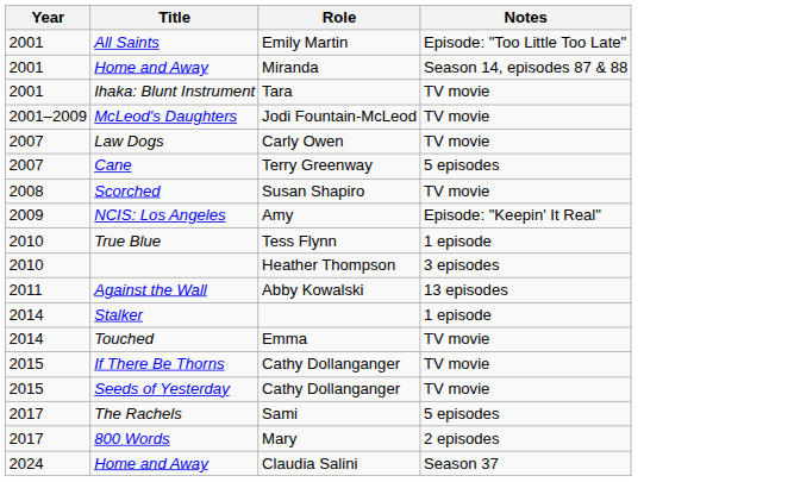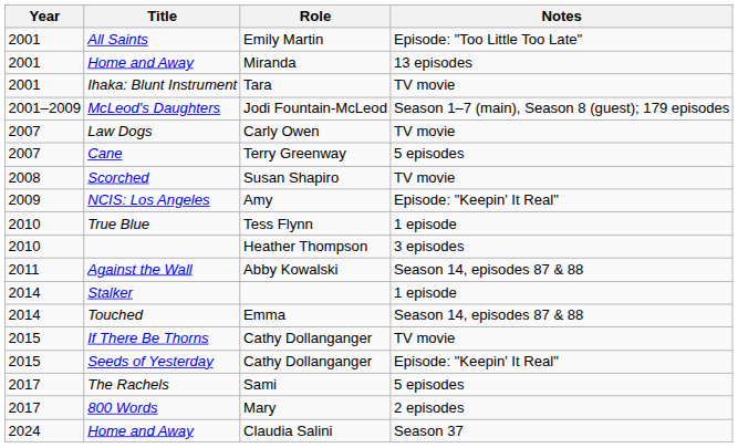 <table class="wikitable sortable">
 <tr>
 <th>Year</th>
 <th>Title</th>
 <th>Role</th>
 <th class="unsortable">Notes</th>
 </tr>
 <tr>
 <td>2001</td>
 <td><em><a href='#'>All Saints</a></em></td>
 <td>Emily Martin</td>
 <td>Episode: "Too Little Too Late"</td>
 </tr>
 <tr>
 <td>2001</td>
 <td><em><a href='#'>Home and Away</a></em></td>
 <td>Miranda</td>
-<td>Season 14, episodes 87 & 88</td>
+<td>13 episodes</td>
 </tr>
 <tr>
 <td>2001</td>
 <td><em>Ihaka: Blunt Instrument</em></td>
 <td>Tara</td>
 <td>TV movie</td>
 </tr>
 <tr>
 <td>2001–2009</td>
 <td><em><a href='#'>McLeod's Daughters</a></em></td>
 <td>Jodi Fountain-McLeod</td>
-<td>TV movie</td>
+<td>Season 1–7 (main), Season 8 (guest); 179 episodes</td>
 </tr>
 <tr>
 <td>2007</td>
 <td><em>Law Dogs</em></td>
 <td>Carly Owen</td>
 <td>TV movie</td>
 </tr>
 <tr>
 <td>2007</td>
 <td><em><a href='#'>Cane</a></em></td>
 <td>Terry Greenway</td>
 <td>5 episodes</td>
 </tr>
 <tr>
 <td>2008</td>
 <td><em><a href='#'>Scorched</a></em></td>
 <td>Susan Shapiro</td>
 <td>TV movie</td>
 </tr>
 <tr>
 <td>2009</td>
 <td><em><a href='#'>NCIS: Los Angeles</a></em></td>
 <td>Amy</td>
 <td>Episode: "Keepin' It Real"</td>
 </tr>
 <tr>
 <td>2010</td>
 <td><em>True Blue</em></td>
 <td>Tess Flynn</td>
 <td>1 episode</td>
 </tr>
 <tr>
 <td>2010</td>
 <td><em></em></td>
 <td>Heather Thompson</td>
 <td>3 episodes</td>
 </tr>
 <tr>
 <td>2011</td>
 <td><em><a href='#'>Against the Wall</a></em></td>
 <td>Abby Kowalski</td>
-<td>13 episodes</td>
+<td>Season 14, episodes 87 & 88</td>
 </tr>
 <tr>
 <td>2014</td>
 <td><em><a href='#'>Stalker</a></em></td>
 <td></td>
 <td>1 episode</td>
 </tr>
 <tr>
 <td>2014</td>
 <td><em>Touched</em></td>
 <td>Emma</td>
-<td>TV movie</td>
+<td>Season 14, episodes 87 & 88</td>
 </tr>
 <tr>
 <td>2015</td>
 <td><em><a href='#'>If There Be Thorns</a></em></td>
 <td>Cathy Dollanganger</td>
 <td>TV movie</td>
 </tr>
 <tr>
 <td>2015</td>
 <td><em><a href='#'>Seeds of Yesterday</a></em></td>
 <td>Cathy Dollanganger</td>
-<td>TV movie</td>
+<td>Episode: "Keepin' It Real"</td>
 </tr>
 <tr>
 <td>2017</td>
 <td><em>The Rachels</em></td>
 <td>Sami</td>
 <td>5 episodes</td>
 </tr>
 <tr>
 <td>2017</td>
 <td><em><a href='#'>800 Words</a></em></td>
 <td>Mary</td>
 <td>2 episodes</td>
 </tr>
 <tr>
 <td>2024</td>
 <td><em><a href='#'>Home and Away</a></em></td>
 <td>Claudia Salini</td>
 <td>Season 37</td>
 </tr>
 </table>
